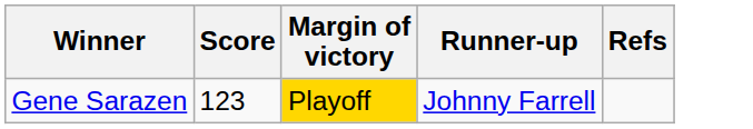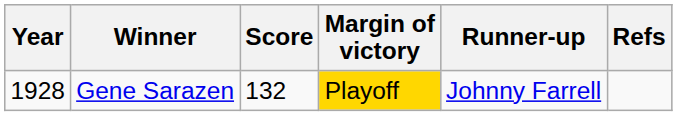 <table class=wikitable>
 <tr>
+<th>Year</th>
 <th>Winner</th>
 <th>Score</th>
 <th>Margin of<br>victory</th>
 <th>Runner-up</th>
 <th>Refs</th>
 </tr>
 <tr>
+<td>1928</td>
 <td> <a href='#'>Gene Sarazen</a></td>
-<td>123</td>
+<td>132</td>
 <td style="background: gold;">Playoff</td>
 <td> <a href='#'>Johnny Farrell</a></td>
 <td></td>
 </tr>
 </table>
